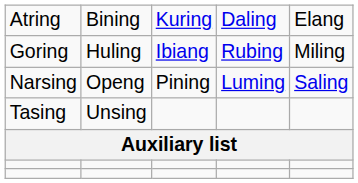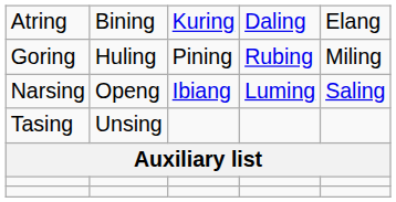 <table class="wikitable" align=right>
 <tr>
 <td>Atring</td>
 <td>Bining</td>
 <td><a href='#'>Kuring</a></td>
 <td><a href='#'>Daling</a></td>
 <td>Elang</td>
 </tr>
 <tr>
 <td>Goring</td>
 <td>Huling</td>
-<td><a href='#'>Ibiang</a></td>
+<td>Pining</td>
 <td><a href='#'>Rubing</a></td>
 <td>Miling</td>
 </tr>
 <tr>
 <td>Narsing</td>
 <td>Openg</td>
-<td>Pining</td>
+<td><a href='#'>Ibiang</a></td>
 <td><a href='#'>Luming</a></td>
 <td><a href='#'>Saling</a></td>
 </tr>
 <tr>
 <td>Tasing</td>
 <td>Unsing</td>
 <td></td>
 <td></td>
 <td></td>
 </tr>
 <tr>
 <th colspan=5>Auxiliary list</th>
 </tr>
 <tr>
 <td></td>
 <td></td>
 <td></td>
 <td></td>
 <td></td>
 </tr>
 <tr>
 <td></td>
 <td></td>
 <td></td>
 <td></td>
 <td></td>
 </tr>
 </table>
